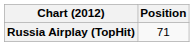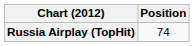 <table class="wikitable plainrowheaders" style="text-align:center;">
 <tr>
 <th scope="col">Chart (2012)</th>
 <th scope="col">Position</th>
 </tr>
 <tr>
 <th scope="row">Russia Airplay (TopHit)</th>
-<td>71</td>
+<td>74</td>
 </tr>
 </table>
